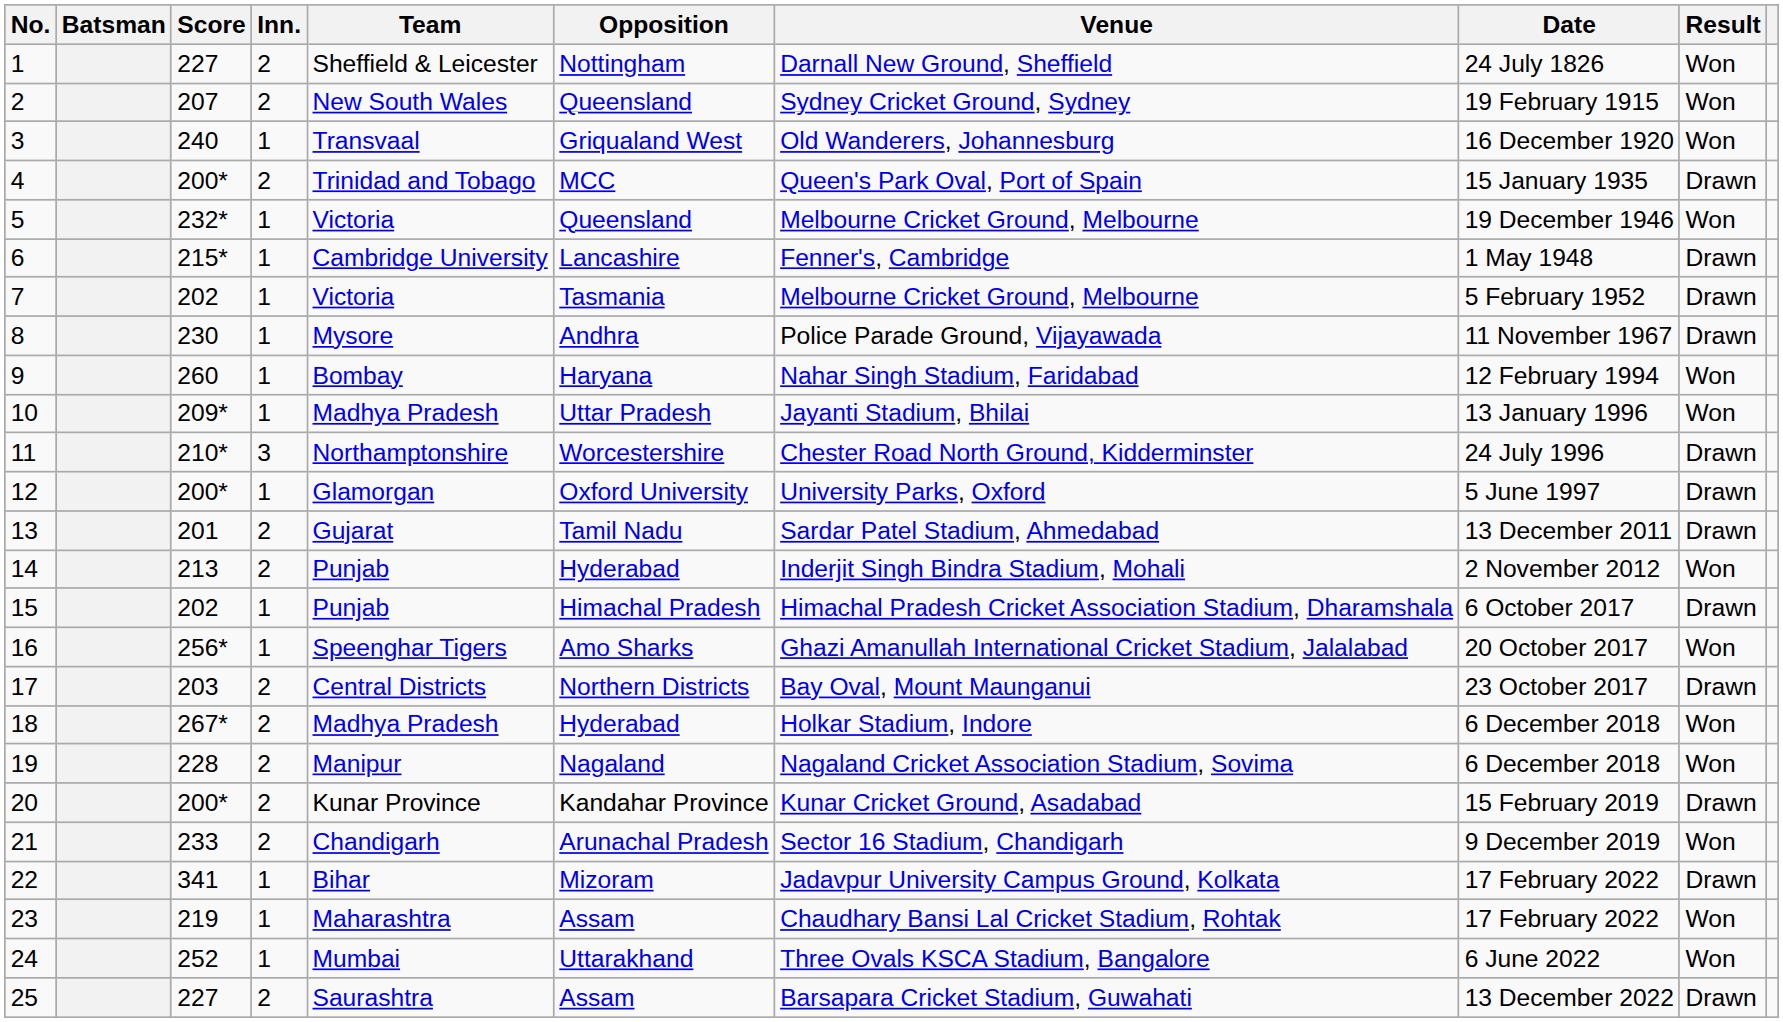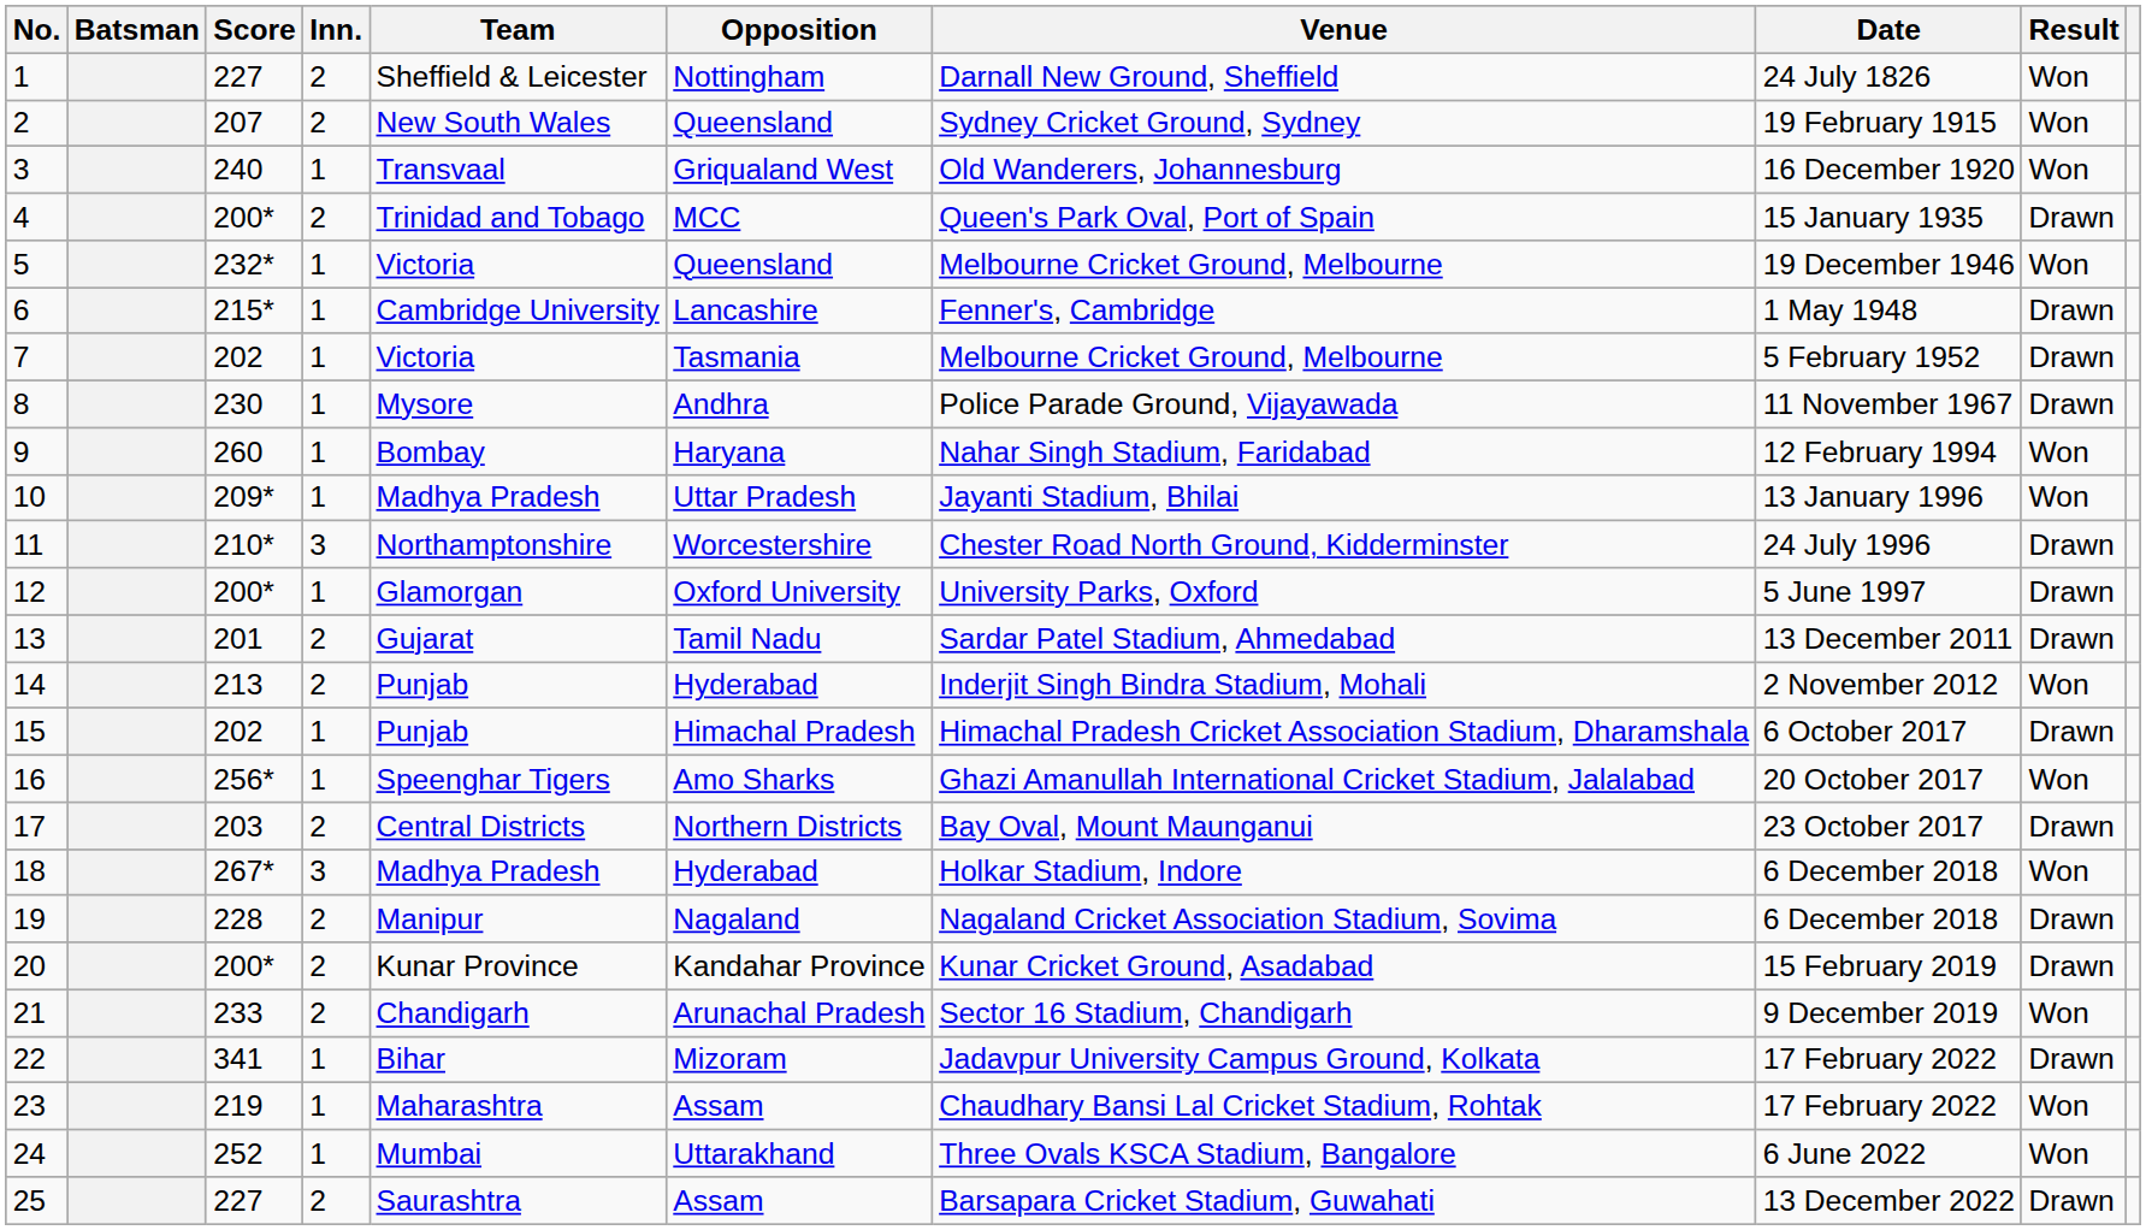 <table class="wikitable sortable plainrowheaders" style="font-size:90%;">
 <tr>
 <th>No.</th>
 <th>Batsman</th>
 <th>Score</th>
 <th>Inn.</th>
 <th>Team</th>
 <th>Opposition</th>
 <th>Venue</th>
 <th>Date</th>
 <th>Result</th>
 <th class="unsortable"></th>
 </tr>
 <tr>
 <td>1</td>
 <th scope="row"></th>
 <td>227</td>
 <td>2</td>
 <td>Sheffield & Leicester</td>
 <td><a href='#'>Nottingham</a></td>
 <td><a href='#'>Darnall New Ground</a>, <a href='#'>Sheffield</a></td>
 <td>24 July 1826</td>
 <td>Won</td>
 <td></td>
 </tr>
 <tr>
 <td>2</td>
 <th scope="row"></th>
 <td>207</td>
 <td>2</td>
 <td><a href='#'>New South Wales</a></td>
 <td><a href='#'>Queensland</a></td>
 <td><a href='#'>Sydney Cricket Ground</a>, <a href='#'>Sydney</a></td>
 <td>19 February 1915</td>
 <td>Won</td>
 <td></td>
 </tr>
 <tr>
 <td>3</td>
 <th scope="row"></th>
 <td>240</td>
 <td>1</td>
 <td><a href='#'>Transvaal</a></td>
 <td><a href='#'>Griqualand West</a></td>
 <td><a href='#'>Old Wanderers</a>, <a href='#'>Johannesburg</a></td>
 <td>16 December 1920</td>
 <td>Won</td>
 <td></td>
 </tr>
 <tr>
 <td>4</td>
 <th scope="row"></th>
 <td>200*</td>
 <td>2</td>
 <td><a href='#'>Trinidad and Tobago</a></td>
 <td><a href='#'>MCC</a></td>
 <td><a href='#'>Queen's Park Oval</a>, <a href='#'>Port of Spain</a></td>
 <td>15 January 1935</td>
 <td>Drawn</td>
 <td></td>
 </tr>
 <tr>
 <td>5</td>
 <th scope="row"></th>
 <td>232*</td>
 <td>1</td>
 <td><a href='#'>Victoria</a></td>
 <td><a href='#'>Queensland</a></td>
 <td><a href='#'>Melbourne Cricket Ground</a>, <a href='#'>Melbourne</a></td>
 <td>19 December 1946</td>
 <td>Won</td>
 <td></td>
 </tr>
 <tr>
 <td>6</td>
 <th scope="row"></th>
 <td>215*</td>
 <td>1</td>
 <td><a href='#'>Cambridge University</a></td>
 <td><a href='#'>Lancashire</a></td>
 <td><a href='#'>Fenner's</a>, <a href='#'>Cambridge</a></td>
 <td>1 May 1948</td>
 <td>Drawn</td>
 <td></td>
 </tr>
 <tr>
 <td>7</td>
 <th scope="row"></th>
 <td>202</td>
 <td>1</td>
 <td><a href='#'>Victoria</a></td>
 <td><a href='#'>Tasmania</a></td>
 <td><a href='#'>Melbourne Cricket Ground</a>, <a href='#'>Melbourne</a></td>
 <td>5 February 1952</td>
 <td>Drawn</td>
 <td></td>
 </tr>
 <tr>
 <td>8</td>
 <th scope="row"></th>
 <td>230</td>
 <td>1</td>
 <td><a href='#'>Mysore</a></td>
 <td><a href='#'>Andhra</a></td>
 <td>Police Parade Ground, <a href='#'>Vijayawada</a></td>
 <td>11 November 1967</td>
 <td>Drawn</td>
 <td></td>
 </tr>
 <tr>
 <td>9</td>
 <th scope="row"></th>
 <td>260</td>
 <td>1</td>
 <td><a href='#'>Bombay</a></td>
 <td><a href='#'>Haryana</a></td>
 <td><a href='#'>Nahar Singh Stadium</a>, <a href='#'>Faridabad</a></td>
 <td>12 February 1994</td>
 <td>Won</td>
 <td></td>
 </tr>
 <tr>
 <td>10</td>
 <th scope="row"></th>
 <td>209*</td>
 <td>1</td>
 <td><a href='#'>Madhya Pradesh</a></td>
 <td><a href='#'>Uttar Pradesh</a></td>
 <td><a href='#'>Jayanti Stadium</a>, <a href='#'>Bhilai</a></td>
 <td>13 January 1996</td>
 <td>Won</td>
 <td></td>
 </tr>
 <tr>
 <td>11</td>
 <th scope="row"></th>
 <td>210*</td>
 <td>3</td>
 <td><a href='#'>Northamptonshire</a></td>
 <td><a href='#'>Worcestershire</a></td>
 <td><a href='#'>Chester Road North Ground, Kidderminster</a></td>
 <td>24 July 1996</td>
 <td>Drawn</td>
 <td></td>
 </tr>
 <tr>
 <td>12</td>
 <th scope="row"></th>
 <td>200*</td>
 <td>1</td>
 <td><a href='#'>Glamorgan</a></td>
 <td><a href='#'>Oxford University</a></td>
 <td><a href='#'>University Parks</a>, <a href='#'>Oxford</a></td>
 <td>5 June 1997</td>
 <td>Drawn</td>
 <td></td>
 </tr>
 <tr>
 <td>13</td>
 <th scope="row"></th>
 <td>201</td>
 <td>2</td>
 <td><a href='#'>Gujarat</a></td>
 <td><a href='#'>Tamil Nadu</a></td>
 <td><a href='#'>Sardar Patel Stadium</a>, <a href='#'>Ahmedabad</a></td>
 <td>13 December 2011</td>
 <td>Drawn</td>
 <td></td>
 </tr>
 <tr>
 <td>14</td>
 <th scope="row"></th>
 <td>213</td>
 <td>2</td>
 <td><a href='#'>Punjab</a></td>
 <td><a href='#'>Hyderabad</a></td>
 <td><a href='#'>Inderjit Singh Bindra Stadium</a>, <a href='#'>Mohali</a></td>
 <td>2 November 2012</td>
 <td>Won</td>
 <td></td>
 </tr>
 <tr>
 <td>15</td>
 <th scope="row"></th>
 <td>202</td>
 <td>1</td>
 <td><a href='#'>Punjab</a></td>
 <td><a href='#'>Himachal Pradesh</a></td>
 <td><a href='#'>Himachal Pradesh Cricket Association Stadium</a>, <a href='#'>Dharamshala</a></td>
 <td>6 October 2017</td>
 <td>Drawn</td>
 <td></td>
 </tr>
 <tr>
 <td>16</td>
 <th scope="row"></th>
 <td>256*</td>
 <td>1</td>
 <td><a href='#'>Speenghar Tigers</a></td>
 <td><a href='#'>Amo Sharks</a></td>
 <td><a href='#'>Ghazi Amanullah International Cricket Stadium</a>, <a href='#'>Jalalabad</a></td>
 <td>20 October 2017</td>
 <td>Won</td>
 <td></td>
 </tr>
 <tr>
 <td>17</td>
 <th scope="row"></th>
 <td>203</td>
 <td>2</td>
 <td><a href='#'>Central Districts</a></td>
 <td><a href='#'>Northern Districts</a></td>
 <td><a href='#'>Bay Oval</a>, <a href='#'>Mount Maunganui</a></td>
 <td>23 October 2017</td>
 <td>Drawn</td>
 <td></td>
 </tr>
 <tr>
 <td>18</td>
 <th scope="row"></th>
 <td>267*</td>
-<td>2</td>
+<td>3</td>
 <td><a href='#'>Madhya Pradesh</a></td>
 <td><a href='#'>Hyderabad</a></td>
 <td><a href='#'>Holkar Stadium</a>, <a href='#'>Indore</a></td>
 <td>6 December 2018</td>
 <td>Won</td>
 <td></td>
 </tr>
 <tr>
 <td>19</td>
 <th scope="row"></th>
 <td>228</td>
 <td>2</td>
 <td><a href='#'>Manipur</a></td>
 <td><a href='#'>Nagaland</a></td>
 <td><a href='#'>Nagaland Cricket Association Stadium</a>, <a href='#'>Sovima</a></td>
 <td>6 December 2018</td>
-<td>Won</td>
+<td>Drawn</td>
 <td></td>
 </tr>
 <tr>
 <td>20</td>
 <th scope="row"></th>
 <td>200*</td>
 <td>2</td>
 <td>Kunar Province</td>
 <td>Kandahar Province</td>
 <td><a href='#'>Kunar Cricket Ground</a>, <a href='#'>Asadabad</a></td>
 <td>15 February 2019</td>
 <td>Drawn</td>
 <td></td>
 </tr>
 <tr>
 <td>21</td>
 <th scope="row"></th>
 <td>233</td>
 <td>2</td>
 <td><a href='#'>Chandigarh</a></td>
 <td><a href='#'>Arunachal Pradesh</a></td>
 <td><a href='#'>Sector 16 Stadium</a>, <a href='#'>Chandigarh</a></td>
 <td>9 December 2019</td>
 <td>Won</td>
 <td></td>
 </tr>
 <tr>
 <td>22</td>
 <th scope="row"></th>
 <td>341</td>
 <td>1</td>
 <td><a href='#'>Bihar</a></td>
 <td><a href='#'>Mizoram</a></td>
 <td><a href='#'>Jadavpur University Campus Ground</a>, <a href='#'>Kolkata</a></td>
 <td>17 February 2022</td>
 <td>Drawn</td>
 <td></td>
 </tr>
 <tr>
 <td>23</td>
 <th scope="row"></th>
 <td>219</td>
 <td>1</td>
 <td><a href='#'>Maharashtra</a></td>
 <td><a href='#'>Assam</a></td>
 <td><a href='#'>Chaudhary Bansi Lal Cricket Stadium</a>, <a href='#'>Rohtak</a></td>
 <td>17 February 2022</td>
 <td>Won</td>
 <td></td>
 </tr>
 <tr>
 <td>24</td>
 <th scope="row"></th>
 <td>252</td>
 <td>1</td>
 <td><a href='#'>Mumbai</a></td>
 <td><a href='#'>Uttarakhand</a></td>
 <td><a href='#'>Three Ovals KSCA Stadium</a>, <a href='#'>Bangalore</a></td>
 <td>6 June 2022</td>
 <td>Won</td>
 <td></td>
 </tr>
 <tr>
 <td>25</td>
 <th scope="row"></th>
 <td>227</td>
 <td>2</td>
 <td><a href='#'>Saurashtra</a></td>
 <td><a href='#'>Assam</a></td>
 <td><a href='#'>Barsapara Cricket Stadium</a>, <a href='#'>Guwahati</a></td>
 <td>13 December 2022</td>
 <td>Drawn</td>
 <td></td>
 </tr>
 </table>
